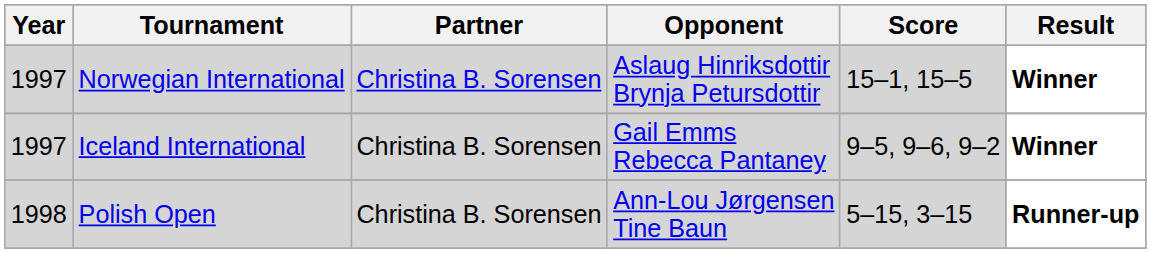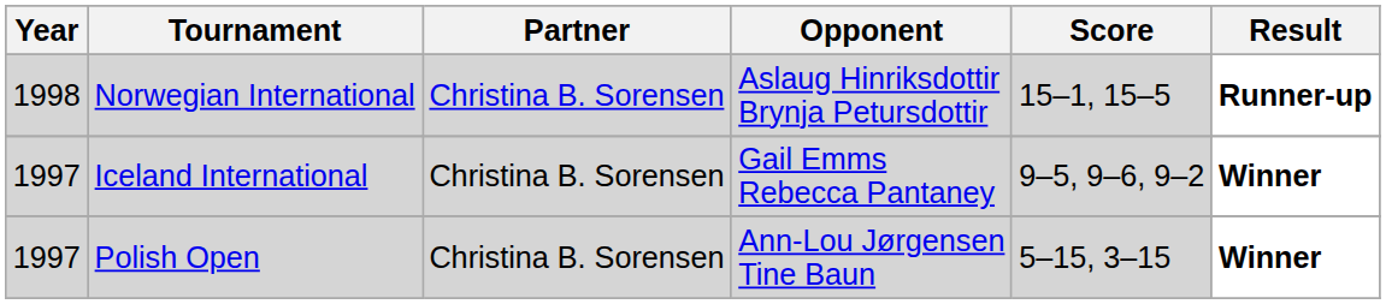 <table class="sortable wikitable" style="font-size: 90%;">
 <tr>
 <th>Year</th>
 <th>Tournament</th>
 <th>Partner</th>
 <th>Opponent</th>
 <th>Score</th>
 <th>Result</th>
 </tr>
 <tr style="background:#D5D5D5">
-<td align="center">1997</td>
+<td align="center">1998</td>
 <td align="left"><a href='#'>Norwegian International</a></td>
 <td align="left"> <a href='#'>Christina B. Sorensen</a></td>
 <td align="left"> <a href='#'>Aslaug Hinriksdottir</a><br>  <a href='#'>Brynja Petursdottir</a></td>
 <td align="left">15–1, 15–5</td>
-<td style="text-align:left; background:white"> <strong>Winner</strong></td>
+<td style="text-align:left; background:white"> <strong>Runner-up</strong></td>
 </tr>
 <tr>
 </tr>
 <tr style="background:#D5D5D5">
 <td align="center">1997</td>
 <td align="left"><a href='#'>Iceland International</a></td>
 <td align="left"> Christina B. Sorensen</td>
 <td align="left"> <a href='#'>Gail Emms</a><br>  <a href='#'>Rebecca Pantaney</a></td>
 <td align="left">9–5, 9–6, 9–2</td>
 <td style="text-align:left; background:white"> <strong>Winner</strong></td>
 </tr>
 <tr>
 </tr>
 <tr style="background:#D5D5D5">
-<td align="center">1998</td>
+<td align="center">1997</td>
 <td align="left"><a href='#'>Polish Open</a></td>
 <td align="left"> Christina B. Sorensen</td>
 <td align="left"> <a href='#'>Ann-Lou Jørgensen</a> <br>  <a href='#'>Tine Baun</a></td>
 <td align="left">5–15, 3–15</td>
-<td style="text-align:left; background:white"> <strong>Runner-up</strong></td>
+<td style="text-align:left; background:white"> <strong>Winner</strong></td>
 </tr>
 </table>
